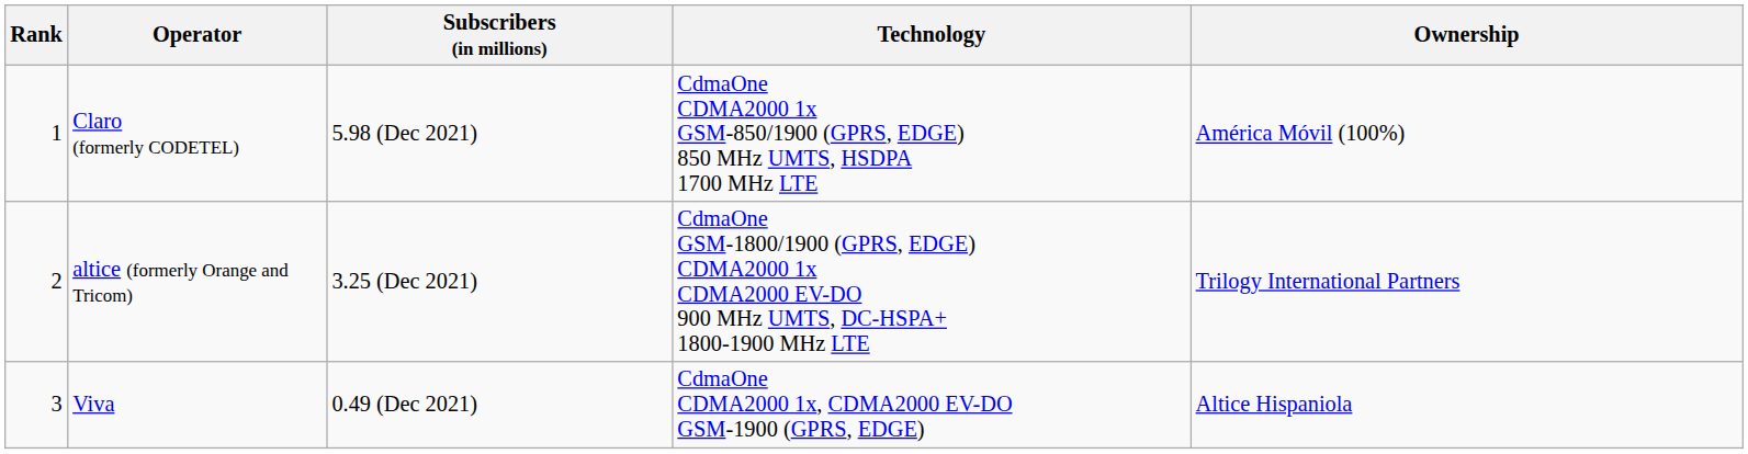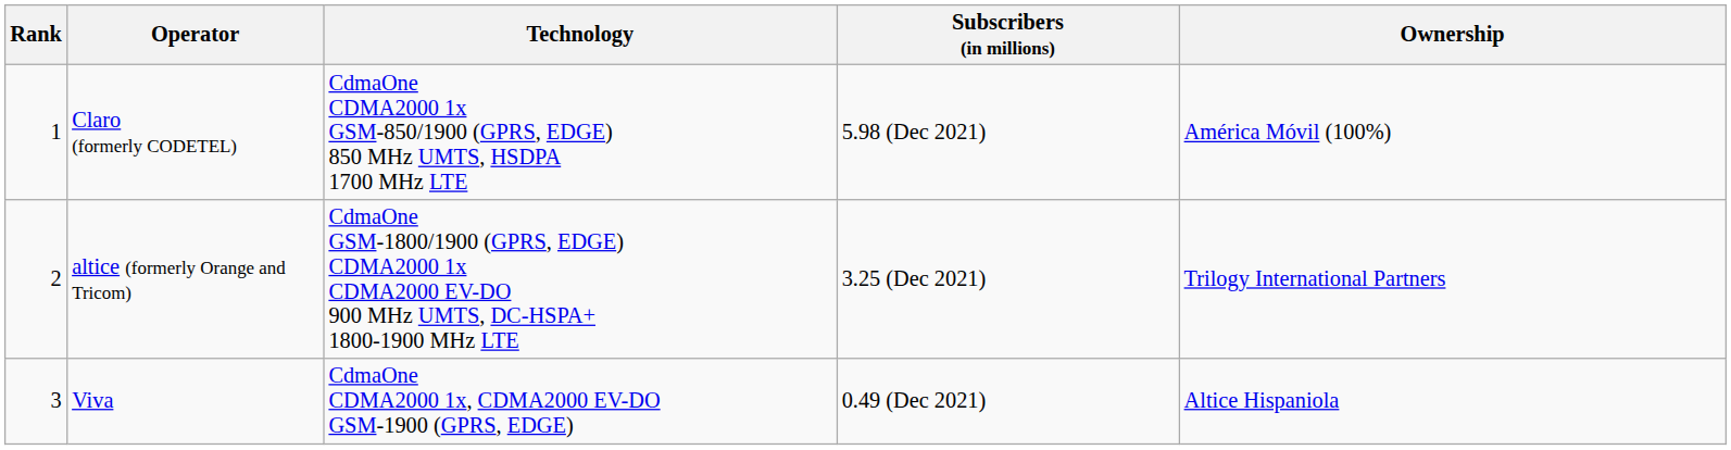 <table class="wikitable">
 <tr>
 <th style="width:3%;">Rank</th>
 <th style="width:15%;">Operator</th>
+<th style="width:30%;">Technology</th>
 <th style="width:20%;">Subscribers<br><small>(in millions)</small></th>
-<th style="width:30%;">Technology</th>
 <th style="width:32%;">Ownership</th>
 </tr>
 <tr>
 <td align=right>1</td>
 <td><a href='#'>Claro</a> <br> <small>(formerly CODETEL)</small></td>
+<td><a href='#'>CdmaOne</a> <br> <a href='#'>CDMA2000 1x</a> <br> <a href='#'>GSM</a>-850/1900 (<a href='#'>GPRS</a>, <a href='#'>EDGE</a>) <br> 850 MHz <a href='#'>UMTS</a>, <a href='#'>HSDPA</a><br>1700 MHz <a href='#'>LTE</a></td>
 <td>5.98 (Dec 2021)</td>
-<td><a href='#'>CdmaOne</a> <br> <a href='#'>CDMA2000 1x</a> <br> <a href='#'>GSM</a>-850/1900 (<a href='#'>GPRS</a>, <a href='#'>EDGE</a>) <br> 850 MHz <a href='#'>UMTS</a>, <a href='#'>HSDPA</a><br>1700 MHz <a href='#'>LTE</a></td>
 <td><a href='#'>América Móvil</a> (100%)</td>
 </tr>
 <tr>
 <td align=right>2</td>
 <td><a href='#'>altice</a> <small>(formerly Orange and Tricom)</small></td>
+<td><a href='#'>CdmaOne</a> <br> <a href='#'>GSM</a>-1800/1900 (<a href='#'>GPRS</a>, <a href='#'>EDGE</a>) <br> <a href='#'>CDMA2000 1x</a> <br> <a href='#'>CDMA2000 EV-DO</a> <br> 900 MHz <a href='#'>UMTS</a>, <a href='#'>DC-HSPA+</a> <br> 1800-1900 MHz <a href='#'>LTE</a></td>
 <td>3.25 (Dec 2021)</td>
-<td><a href='#'>CdmaOne</a> <br> <a href='#'>GSM</a>-1800/1900 (<a href='#'>GPRS</a>, <a href='#'>EDGE</a>) <br> <a href='#'>CDMA2000 1x</a> <br> <a href='#'>CDMA2000 EV-DO</a> <br> 900 MHz <a href='#'>UMTS</a>, <a href='#'>DC-HSPA+</a> <br> 1800-1900 MHz <a href='#'>LTE</a></td>
 <td><a href='#'>Trilogy International Partners</a></td>
 </tr>
 <tr>
 <td align=right>3</td>
 <td><a href='#'>Viva</a></td>
+<td><a href='#'>CdmaOne</a> <br> <a href='#'>CDMA2000 1x</a>, <a href='#'>CDMA2000 EV-DO</a> <br> <a href='#'>GSM</a>-1900 (<a href='#'>GPRS</a>, <a href='#'>EDGE</a>)</td>
 <td>0.49 (Dec 2021)</td>
-<td><a href='#'>CdmaOne</a> <br> <a href='#'>CDMA2000 1x</a>, <a href='#'>CDMA2000 EV-DO</a> <br> <a href='#'>GSM</a>-1900 (<a href='#'>GPRS</a>, <a href='#'>EDGE</a>)</td>
 <td><a href='#'>Altice Hispaniola</a></td>
 </tr>
 </table>
